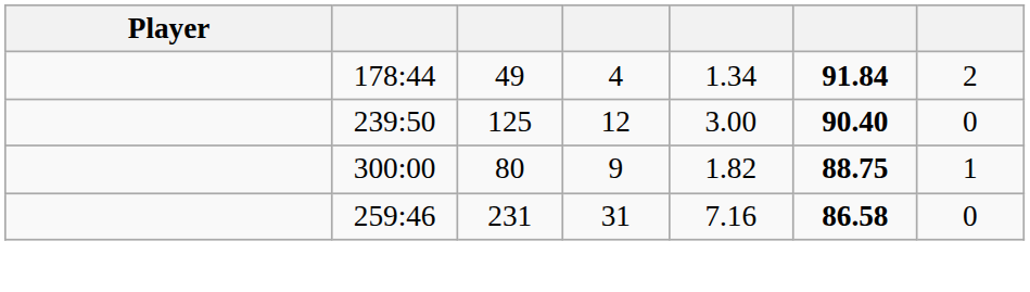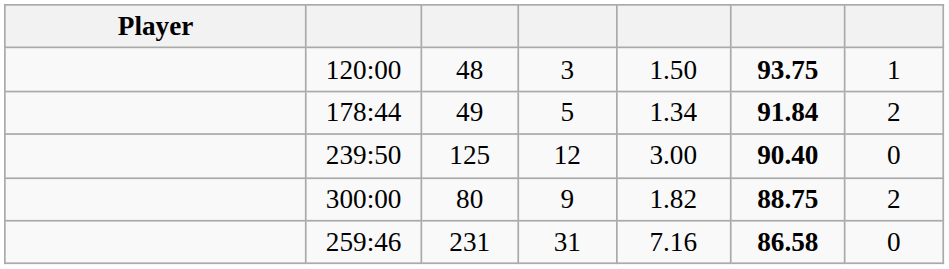 <table class="wikitable sortable" style="text-align:center;">
 <tr>
 <th width="170px">Player</th>
 <th width="60px"></th>
 <th width="50px"></th>
 <th width="50px"></th>
 <th width="60px"></th>
 <th width="60px"></th>
 <th width="50px"></th>
 </tr>
 <tr>
 <td align="left"> </td>
+<td>120:00</td>
+<td>48</td>
+<td>3</td>
+<td>1.50</td>
+<td><strong>93.75</strong></td>
+<td>1</td>
+</tr>
+<tr>
+<td align="left"> </td>
 <td>178:44</td>
 <td>49</td>
-<td>4</td>
+<td>5</td>
 <td>1.34</td>
 <td><strong>91.84</strong></td>
 <td>2</td>
 </tr>
 <tr>
 <td align="left"> </td>
 <td>239:50</td>
 <td>125</td>
 <td>12</td>
 <td>3.00</td>
 <td><strong>90.40</strong></td>
 <td>0</td>
 </tr>
 <tr>
 <td align="left"> </td>
 <td>300:00</td>
 <td>80</td>
 <td>9</td>
 <td>1.82</td>
 <td><strong>88.75</strong></td>
-<td>1</td>
+<td>2</td>
 </tr>
 <tr>
 <td align="left"> </td>
 <td>259:46</td>
 <td>231</td>
 <td>31</td>
 <td>7.16</td>
 <td><strong>86.58</strong></td>
 <td>0</td>
 </tr>
 </table>
